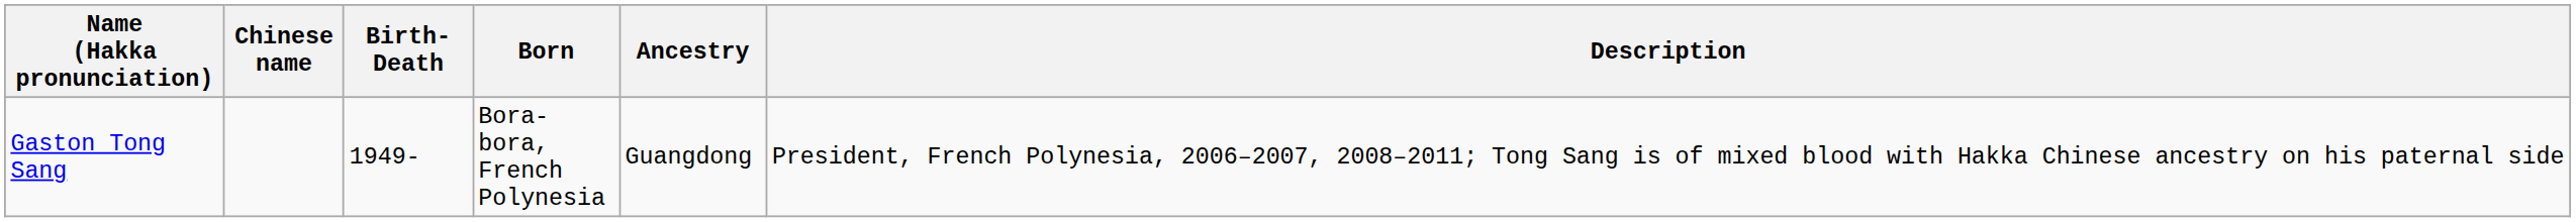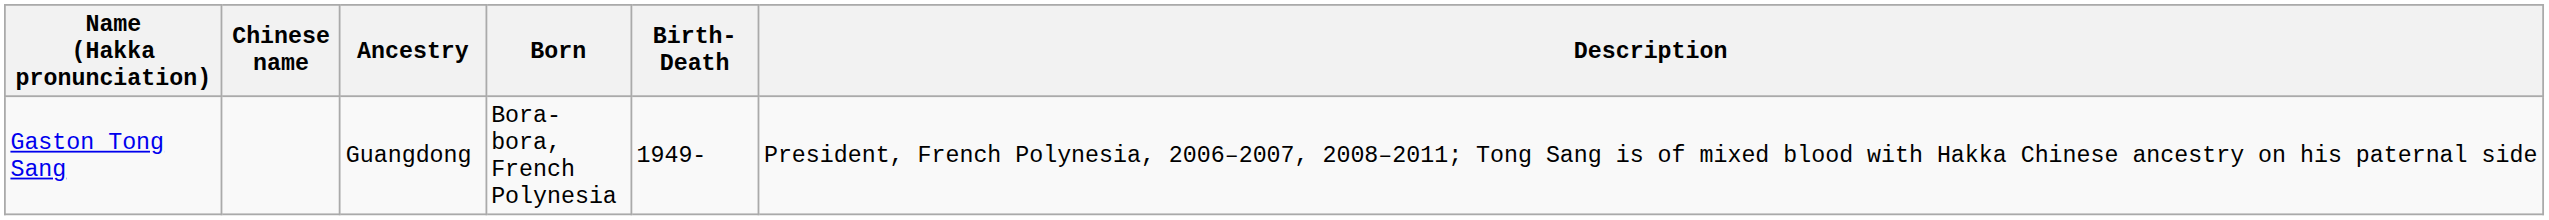 <table class="wikitable">
 <tr>
 <th width="115">Name<br>(Hakka pronunciation)</th>
 <th width="60">Chinese name</th>
+<th width="75">Ancestry</th>
+<th width="75">Born</th>
 <th width="65">Birth-Death</th>
-<th width="75">Born</th>
-<th width="75">Ancestry</th>
 <th>Description</th>
 </tr>
 <tr>
 <td><a href='#'>Gaston Tong Sang</a></td>
 <td></td>
+<td>Guangdong</td>
+<td>Bora-bora, French Polynesia</td>
 <td>1949-</td>
-<td>Bora-bora, French Polynesia</td>
-<td>Guangdong</td>
 <td>President, French Polynesia, 2006–2007, 2008–2011; Tong Sang is of mixed blood with Hakka Chinese ancestry on his paternal side</td>
 </tr>
 </table>
